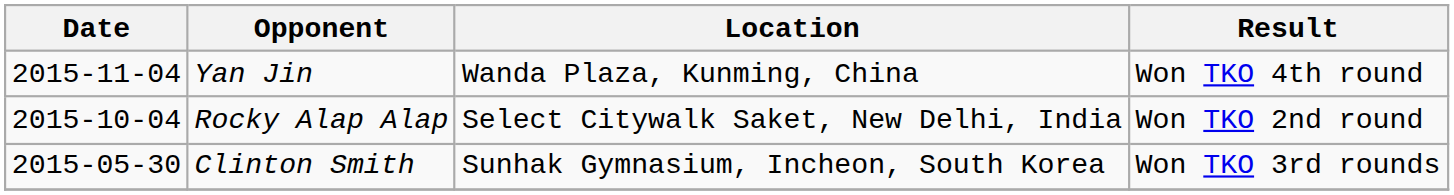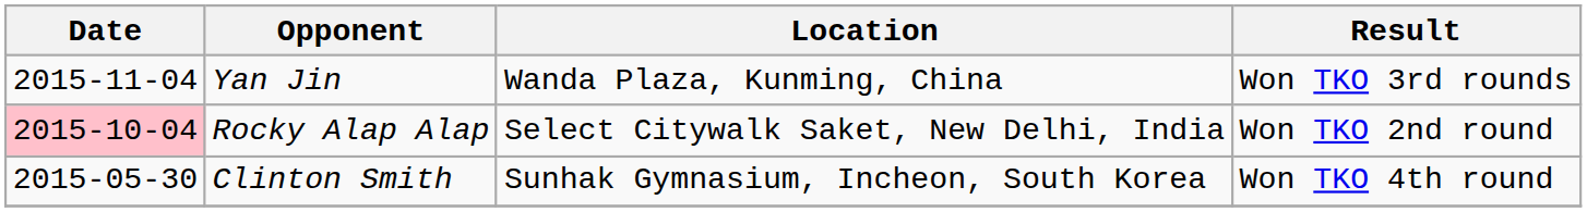 <table class="wikitable sortable">
 <tr>
 <th>Date</th>
 <th>Opponent</th>
 <th>Location</th>
 <th>Result</th>
 </tr>
 <tr>
 <td>2015-11-04</td>
 <td><em>Yan Jin</em></td>
 <td>Wanda Plaza, Kunming, China</td>
-<td>Won <a href='#'>TKO</a> 4th round</td>
+<td>Won <a href='#'>TKO</a> 3rd rounds</td>
 </tr>
 <tr>
-<td>2015-10-04</td>
+<td style="background: pink;">2015-10-04</td>
 <td><em>Rocky Alap Alap</em></td>
 <td>Select Citywalk Saket, New Delhi, India</td>
 <td>Won <a href='#'>TKO</a> 2nd round</td>
 </tr>
 <tr>
 <td>2015-05-30</td>
 <td><em>Clinton Smith </em></td>
 <td>Sunhak Gymnasium, Incheon, South Korea</td>
-<td>Won <a href='#'>TKO</a> 3rd rounds</td>
+<td>Won <a href='#'>TKO</a> 4th round</td>
 </tr>
 <tr>
 </tr>
 </table>
